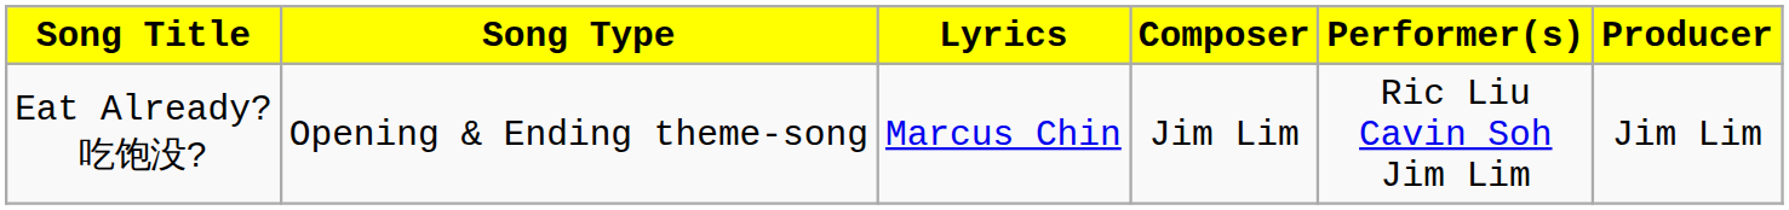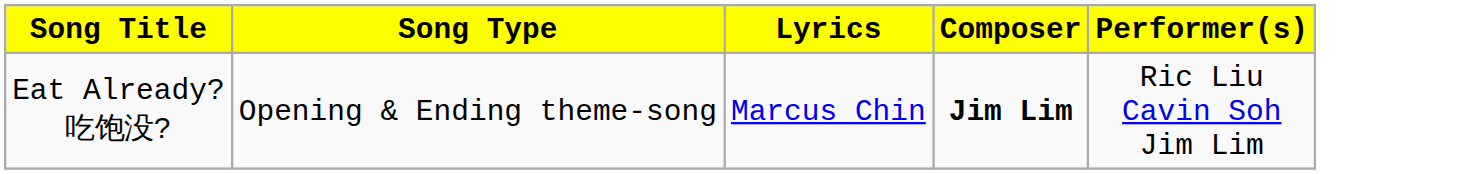 <table class="wikitable" align=center>
 <tr>
 <th style="background:yellow; color:black">Song Title</th>
 <th style="background:yellow; color:black">Song Type</th>
 <th style="background:yellow; color:black">Lyrics</th>
 <th style="background:yellow; color:black">Composer</th>
 <th style="background:yellow; color:black">Performer(s)</th>
-<th style="background:yellow; color:black">Producer</th>
 </tr>
 <tr style="text-align:center;">
 <td>Eat Already? <br>吃饱没?</td>
 <td>Opening & Ending theme-song</td>
 <td><a href='#'>Marcus Chin</a></td>
-<td>Jim Lim</td>
+<td><strong>Jim Lim</strong></td>
 <td>Ric Liu<br><a href='#'>Cavin Soh</a><br>Jim Lim</td>
-<td>Jim Lim</td>
 </tr>
 </table>
